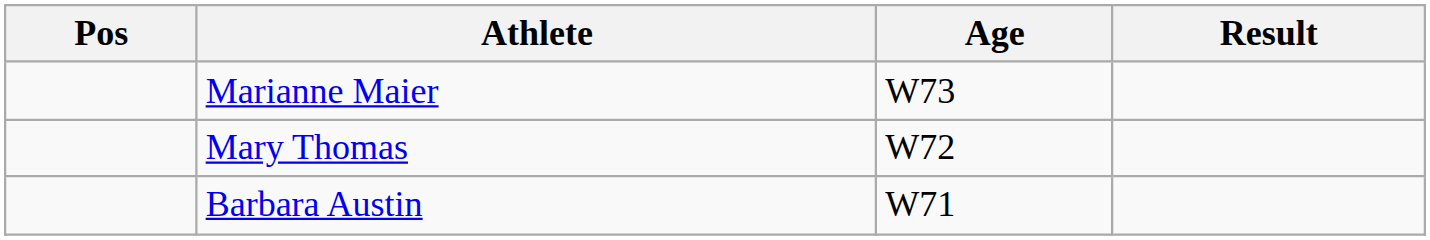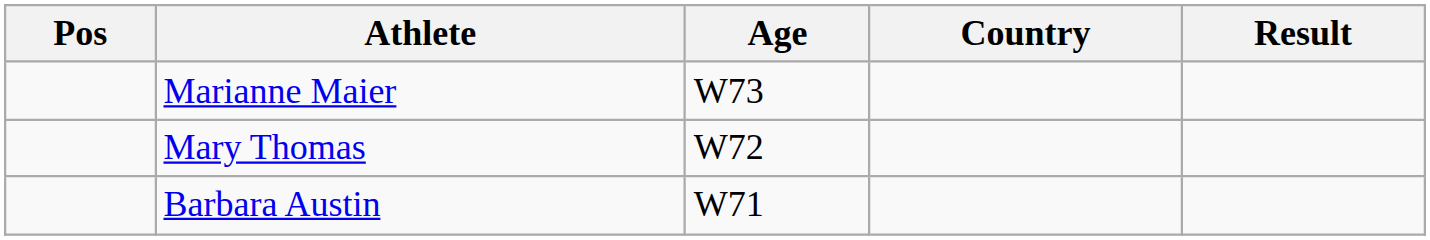 <table class="wikitable"  style="text-align:center; width:50%;">
 <tr>
 <th>Pos</th>
 <th>Athlete</th>
 <th>Age</th>
+<th>Country</th>
 <th>Result</th>
 </tr>
 <tr>
 <td align=center></td>
 <td align=left><a href='#'>Marianne Maier</a></td>
 <td align=left>W73</td>
+<td align=left></td>
 <td></td>
 </tr>
 <tr>
 <td align=center></td>
 <td align=left><a href='#'>Mary Thomas</a></td>
 <td align=left>W72</td>
+<td align=left></td>
 <td></td>
 </tr>
 <tr>
 <td align=center></td>
 <td align=left><a href='#'>Barbara Austin</a></td>
 <td align=left>W71</td>
+<td align=left></td>
 <td></td>
 </tr>
 </table>
